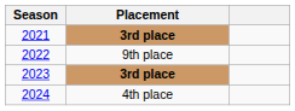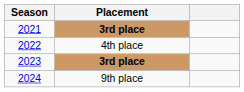 <table class="wikitable">
 <tr>
 <th width=70px>Season</th>
 <th width=200px>Placement</th>
 <th width=70px></th>
 </tr>
 <tr align=center>
 <td><a href='#'>2021</a></td>
 <td style="background:#c96;"><strong>3rd place</strong></td>
 <td></td>
 </tr>
 <tr align=center>
 <td><a href='#'>2022</a></td>
-<td>9th place</td>
+<td>4th place</td>
 <td></td>
 </tr>
 <tr align=center>
 <td><a href='#'>2023</a></td>
 <td style="background:#c96;"><strong>3rd place</strong></td>
 <td></td>
 </tr>
 <tr align=center>
 <td><a href='#'>2024</a></td>
-<td>4th place</td>
+<td>9th place</td>
 <td></td>
 </tr>
 </table>
